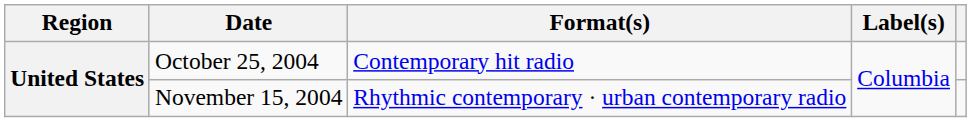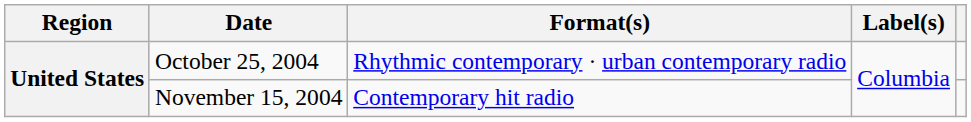 <table class="wikitable plainrowheaders" style="text-align:left">
 <tr>
 <th scope="col">Region</th>
 <th scope="col">Date</th>
 <th scope="col">Format(s)</th>
 <th scope="col">Label(s)</th>
 <th scope="col"></th>
 </tr>
 <tr>
 <th scope="row" rowspan="2">United States</th>
 <td>October 25, 2004</td>
-<td><a href='#'>Contemporary hit radio</a></td>
+<td><a href='#'>Rhythmic contemporary</a> · <a href='#'>urban contemporary radio</a></td>
 <td rowspan="2"><a href='#'>Columbia</a></td>
 <td></td>
 </tr>
 <tr>
 <td>November 15, 2004</td>
-<td><a href='#'>Rhythmic contemporary</a> · <a href='#'>urban contemporary radio</a></td>
+<td><a href='#'>Contemporary hit radio</a></td>
 <td></td>
 </tr>
 </table>
